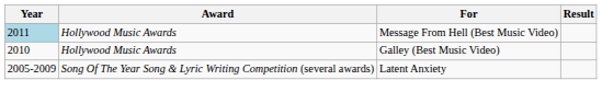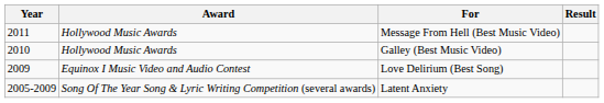 <table class="wikitable" style="font-size: 90%">
 <tr>
 <th>Year</th>
 <th>Award</th>
 <th>For</th>
 <th>Result</th>
 </tr>
 <tr>
-<td style="background: lightblue;">2011</td>
+<td>2011</td>
 <td><em>Hollywood Music Awards</em></td>
 <td>Message From Hell (Best Music Video)</td>
 <td></td>
 </tr>
 <tr>
 <td>2010</td>
 <td><em>Hollywood Music Awards</em></td>
 <td>Galley (Best Music Video)</td>
 <td></td>
 </tr>
 <tr>
+<td>2009</td>
+<td><em>Equinox I Music Video and Audio Contest</em></td>
+<td>Love Delirium (Best Song)</td>
+<td></td>
+</tr>
+<tr>
 <td>2005-2009</td>
 <td><em>Song Of The Year Song & Lyric Writing Competition</em> (several awards)</td>
 <td>Latent Anxiety</td>
 <td></td>
 </tr>
 </table>
